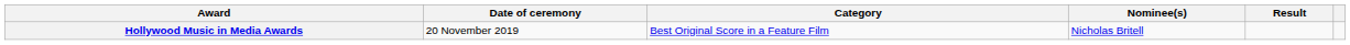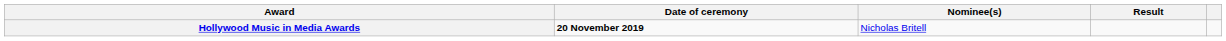 <table class="wikitable sortable plainrowheaders" style="width: 99%;">
 <tr>
 <th scope="col">Award</th>
 <th scope="col">Date of ceremony</th>
-<th scope="col">Category</th>
 <th scope="col">Nominee(s)</th>
 <th scope="col">Result</th>
 <th scope="col" class="unsortable"></th>
 </tr>
 <tr>
 <th scope="row"><a href='#'>Hollywood Music in Media Awards</a></th>
-<td>20 November 2019</td>
-<td><a href='#'>Best Original Score in a Feature Film</a></td>
+<td><strong>20 November 2019</strong></td>
 <td><a href='#'>Nicholas Britell</a></td>
 <td></td>
 <td style="text-align:center;"></td>
 </tr>
 </table>
